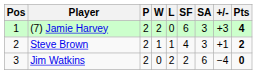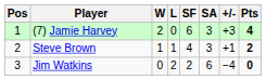 <table class="wikitable" style="text-align:center; margin: 1em auto 1em auto, align:left">
 <tr>
 <th width=20>Pos</th>
 <th width=168>Player</th>
-<th width=3>P</th>
 <th width=3>W</th>
 <th width=3>L</th>
 <th width=20>SF</th>
 <th width=20>SA</th>
 <th width=20>+/-</th>
 <th width=20>Pts</th>
 </tr>
 <tr align=center style="background: #ccffcc;">
 <td>1</td>
 <td align="left"> (7) <a href='#'>Jamie Harvey</a></td>
 <td>2</td>
-<td>2</td>
 <td>0</td>
 <td>6</td>
 <td>3</td>
 <td>+3</td>
 <td><strong>4</strong></td>
 </tr>
 <tr align=center>
 <td>2</td>
 <td align="left"> <a href='#'>Steve Brown</a></td>
-<td>2</td>
 <td>1</td>
 <td>1</td>
 <td>4</td>
 <td>3</td>
 <td>+1</td>
 <td><strong>2</strong></td>
 </tr>
 <tr align=center>
 <td>3</td>
 <td align="left"> <a href='#'>Jim Watkins</a></td>
-<td>2</td>
 <td>0</td>
 <td>2</td>
 <td>2</td>
 <td>6</td>
 <td>−4</td>
 <td><strong>0</strong></td>
 </tr>
 </table>
